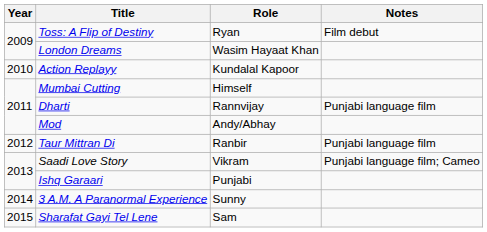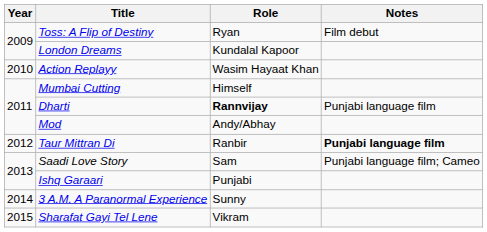 <table class="wikitable">
 <tr>
 <th>Year</th>
 <th>Title</th>
 <th>Role</th>
 <th>Notes</th>
 </tr>
 <tr>
 <td rowspan="2">2009</td>
 <td><em><a href='#'>Toss: A Flip of Destiny</a></em></td>
 <td>Ryan</td>
 <td>Film debut</td>
 </tr>
 <tr>
 <td><em><a href='#'>London Dreams</a></em></td>
-<td>Wasim Hayaat Khan</td>
+<td>Kundalal Kapoor</td>
 <td></td>
 </tr>
 <tr>
 <td>2010</td>
 <td><em><a href='#'>Action Replayy</a></em></td>
-<td>Kundalal Kapoor</td>
+<td>Wasim Hayaat Khan</td>
 <td></td>
 </tr>
 <tr>
 <td rowspan="3">2011</td>
 <td><em><a href='#'>Mumbai Cutting</a></em></td>
 <td>Himself</td>
 <td></td>
 </tr>
 <tr>
 <td><em><a href='#'>Dharti</a></em></td>
-<td>Rannvijay</td>
+<td><strong>Rannvijay</strong></td>
 <td>Punjabi language film</td>
 </tr>
 <tr>
 <td><em><a href='#'>Mod</a></em></td>
 <td>Andy/Abhay</td>
 <td></td>
 </tr>
 <tr>
 <td>2012</td>
 <td><em><a href='#'>Taur Mittran Di</a></em></td>
 <td>Ranbir</td>
-<td>Punjabi language film</td>
+<td><strong>Punjabi language film</strong></td>
 </tr>
 <tr>
 <td rowspan="2">2013</td>
 <td><em>Saadi Love Story</em></td>
-<td>Vikram</td>
+<td>Sam</td>
 <td>Punjabi language film; Cameo</td>
 </tr>
 <tr>
 <td><em><a href='#'>Ishq Garaari</a></em></td>
 <td>Punjabi</td>
 <td></td>
 </tr>
 <tr>
 <td>2014</td>
 <td><em><a href='#'>3 A.M. A Paranormal Experience</a></em></td>
 <td>Sunny</td>
 <td></td>
 </tr>
 <tr>
 <td>2015</td>
 <td><em><a href='#'>Sharafat Gayi Tel Lene</a> </em></td>
-<td>Sam</td>
+<td>Vikram</td>
 <td></td>
 </tr>
 </table>
